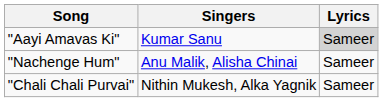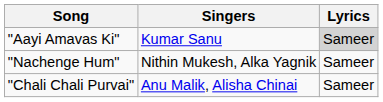 <table class="wikitable" style="font-size:95%;">
 <tr>
 <th>Song</th>
 <th>Singers</th>
 <th>Lyrics</th>
 </tr>
 <tr>
 <td>"Aayi Amavas Ki"</td>
 <td><a href='#'>Kumar Sanu</a></td>
 <td style="background: lightgrey;">Sameer</td>
 </tr>
 <tr>
 <td>"Nachenge Hum"</td>
-<td><a href='#'>Anu Malik</a>, <a href='#'>Alisha Chinai</a></td>
+<td>Nithin Mukesh, Alka Yagnik</td>
 <td>Sameer</td>
 </tr>
 <tr>
 <td>"Chali Chali Purvai"</td>
-<td>Nithin Mukesh, Alka Yagnik</td>
+<td><a href='#'>Anu Malik</a>, <a href='#'>Alisha Chinai</a></td>
 <td>Sameer</td>
 </tr>
 </table>
